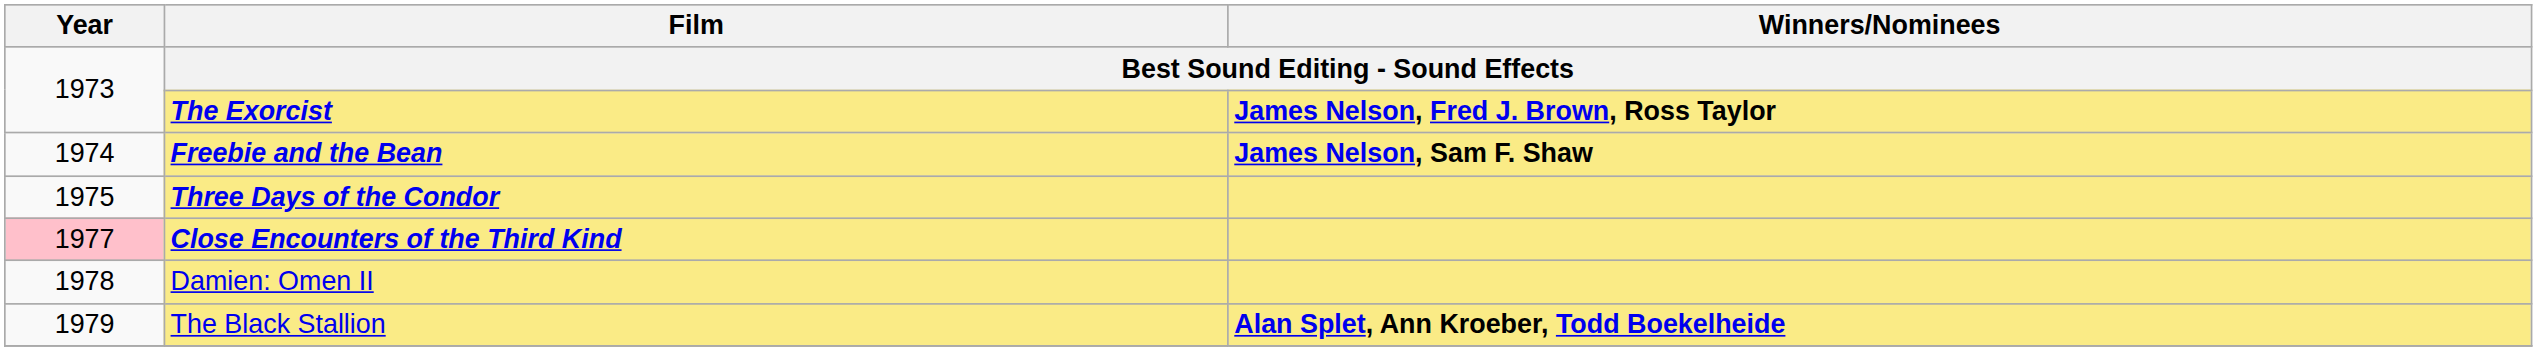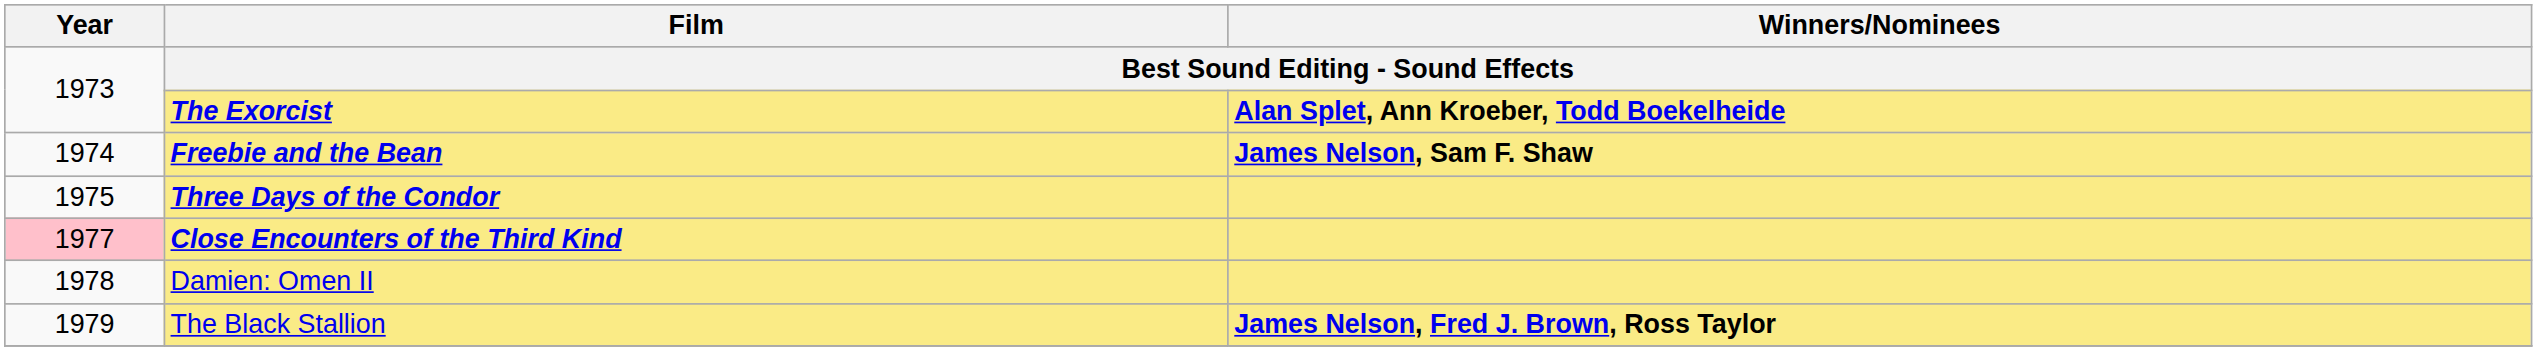 <table class="wikitable" width="95%" cellpadding="5">
 <tr>
 <th width="6%">Year</th>
 <th width="40%">Film</th>
 <th width="49%">Winners/Nominees</th>
 </tr>
 <tr>
 <td rowspan=2 style="text-align:center">1973</td>
 <th colspan="2">Best Sound Editing - Sound Effects</th>
 </tr>
 <tr style="background:#FAEB86;">
 <td><strong><em><a href='#'>The Exorcist</a></em></strong></td>
-<td style="background:#FAEB86;"><strong><a href='#'>James Nelson</a>, <a href='#'>Fred J. Brown</a>, Ross Taylor</strong></td>
+<td style="background:#FAEB86;"><strong><a href='#'>Alan Splet</a>, Ann Kroeber, <a href='#'>Todd Boekelheide</a></strong></td>
 </tr>
 <tr>
 <td rowspan=1 style="text-align:center">1974</td>
 <td style="background:#FAEB86;"><strong><em><a href='#'>Freebie and the Bean</a></em></strong></td>
 <td style="background:#FAEB86;"><strong><a href='#'>James Nelson</a>, Sam F. Shaw</strong></td>
 </tr>
 <tr>
 <td rowspan=1 style="text-align:center">1975</td>
 <td style="background:#FAEB86;"><strong><em><a href='#'>Three Days of the Condor</a></em></strong></td>
 <td style="background:#FAEB86;"></td>
 </tr>
 <tr>
 <td rowspan=1 style="background: pink; text-align:center">1977</td>
 <td style="background:#FAEB86;"><strong><em><a href='#'>Close Encounters of the Third Kind</a><em> <strong></td>
 <td style="background:#FAEB86;"></td>
 </tr>
 <tr>
 <td rowspan=1 style="text-align:center">1978</td>
 <td style="background:#FAEB86;"></em></strong><a href='#'>Damien: Omen II</a><strong><em></td>
 <td style="background:#FAEB86;"></td>
 </tr>
 <tr>
 <td rowspan=1 style="text-align:center">1979</td>
 <td style="background:#FAEB86;"></em></strong><a href='#'>The Black Stallion</a></em> </strong></td>
-<td style="background:#FAEB86;"><strong><a href='#'>Alan Splet</a>, Ann Kroeber, <a href='#'>Todd Boekelheide</a></strong></td>
+<td style="background:#FAEB86;"><strong><a href='#'>James Nelson</a>, <a href='#'>Fred J. Brown</a>, Ross Taylor</strong></td>
 </tr>
 <tr>
 </tr>
 </table>
